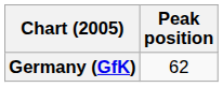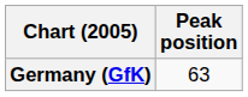 <table class="wikitable plainrowheaders">
 <tr>
 <th scope="col">Chart (2005)</th>
 <th scope="col">Peak<br>position</th>
 </tr>
 <tr>
 <th scope="row">Germany (<a href='#'>GfK</a>)</th>
-<td style="text-align:center;">62</td>
+<td style="text-align:center;">63</td>
 </tr>
 </table>
